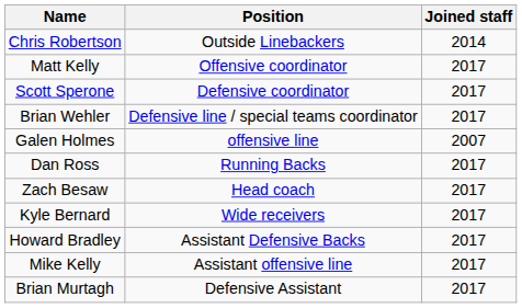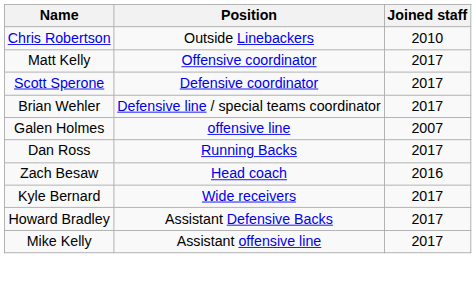 <table class="wikitable">
 <tr>
 <th>Name</th>
 <th>Position</th>
 <th>Joined staff</th>
 </tr>
 <tr align="center">
 <td><a href='#'>Chris Robertson</a></td>
 <td>Outside <a href='#'>Linebackers</a></td>
-<td>2014</td>
+<td>2010</td>
 </tr>
 <tr align="center">
 <td>Matt Kelly</td>
 <td><a href='#'>Offensive coordinator</a></td>
 <td>2017</td>
 </tr>
 <tr align="center">
 <td><a href='#'>Scott Sperone</a></td>
 <td><a href='#'>Defensive coordinator</a></td>
 <td>2017</td>
 </tr>
 <tr align="center">
 <td>Brian Wehler</td>
 <td><a href='#'>Defensive line</a> / special teams coordinator</td>
 <td>2017</td>
 </tr>
 <tr align="center">
 <td>Galen Holmes</td>
 <td><a href='#'>offensive line</a></td>
 <td>2007</td>
 </tr>
 <tr align="center">
 <td>Dan Ross</td>
 <td><a href='#'>Running Backs</a></td>
 <td>2017</td>
 </tr>
 <tr align="center">
 <td>Zach Besaw</td>
 <td><a href='#'>Head coach</a></td>
-<td>2017</td>
+<td>2016</td>
 </tr>
 <tr align="center">
 <td>Kyle Bernard</td>
 <td><a href='#'>Wide receivers</a></td>
 <td>2017</td>
 </tr>
 <tr align="center">
 <td>Howard Bradley</td>
 <td>Assistant <a href='#'>Defensive Backs</a></td>
 <td>2017</td>
 </tr>
 <tr align="center">
 <td>Mike Kelly</td>
 <td>Assistant <a href='#'>offensive line</a></td>
 <td>2017</td>
 </tr>
-<tr align="center">
-<td>Brian Murtagh</td>
-<td>Defensive Assistant</td>
-<td>2017</td>
-</tr>
 </table>
